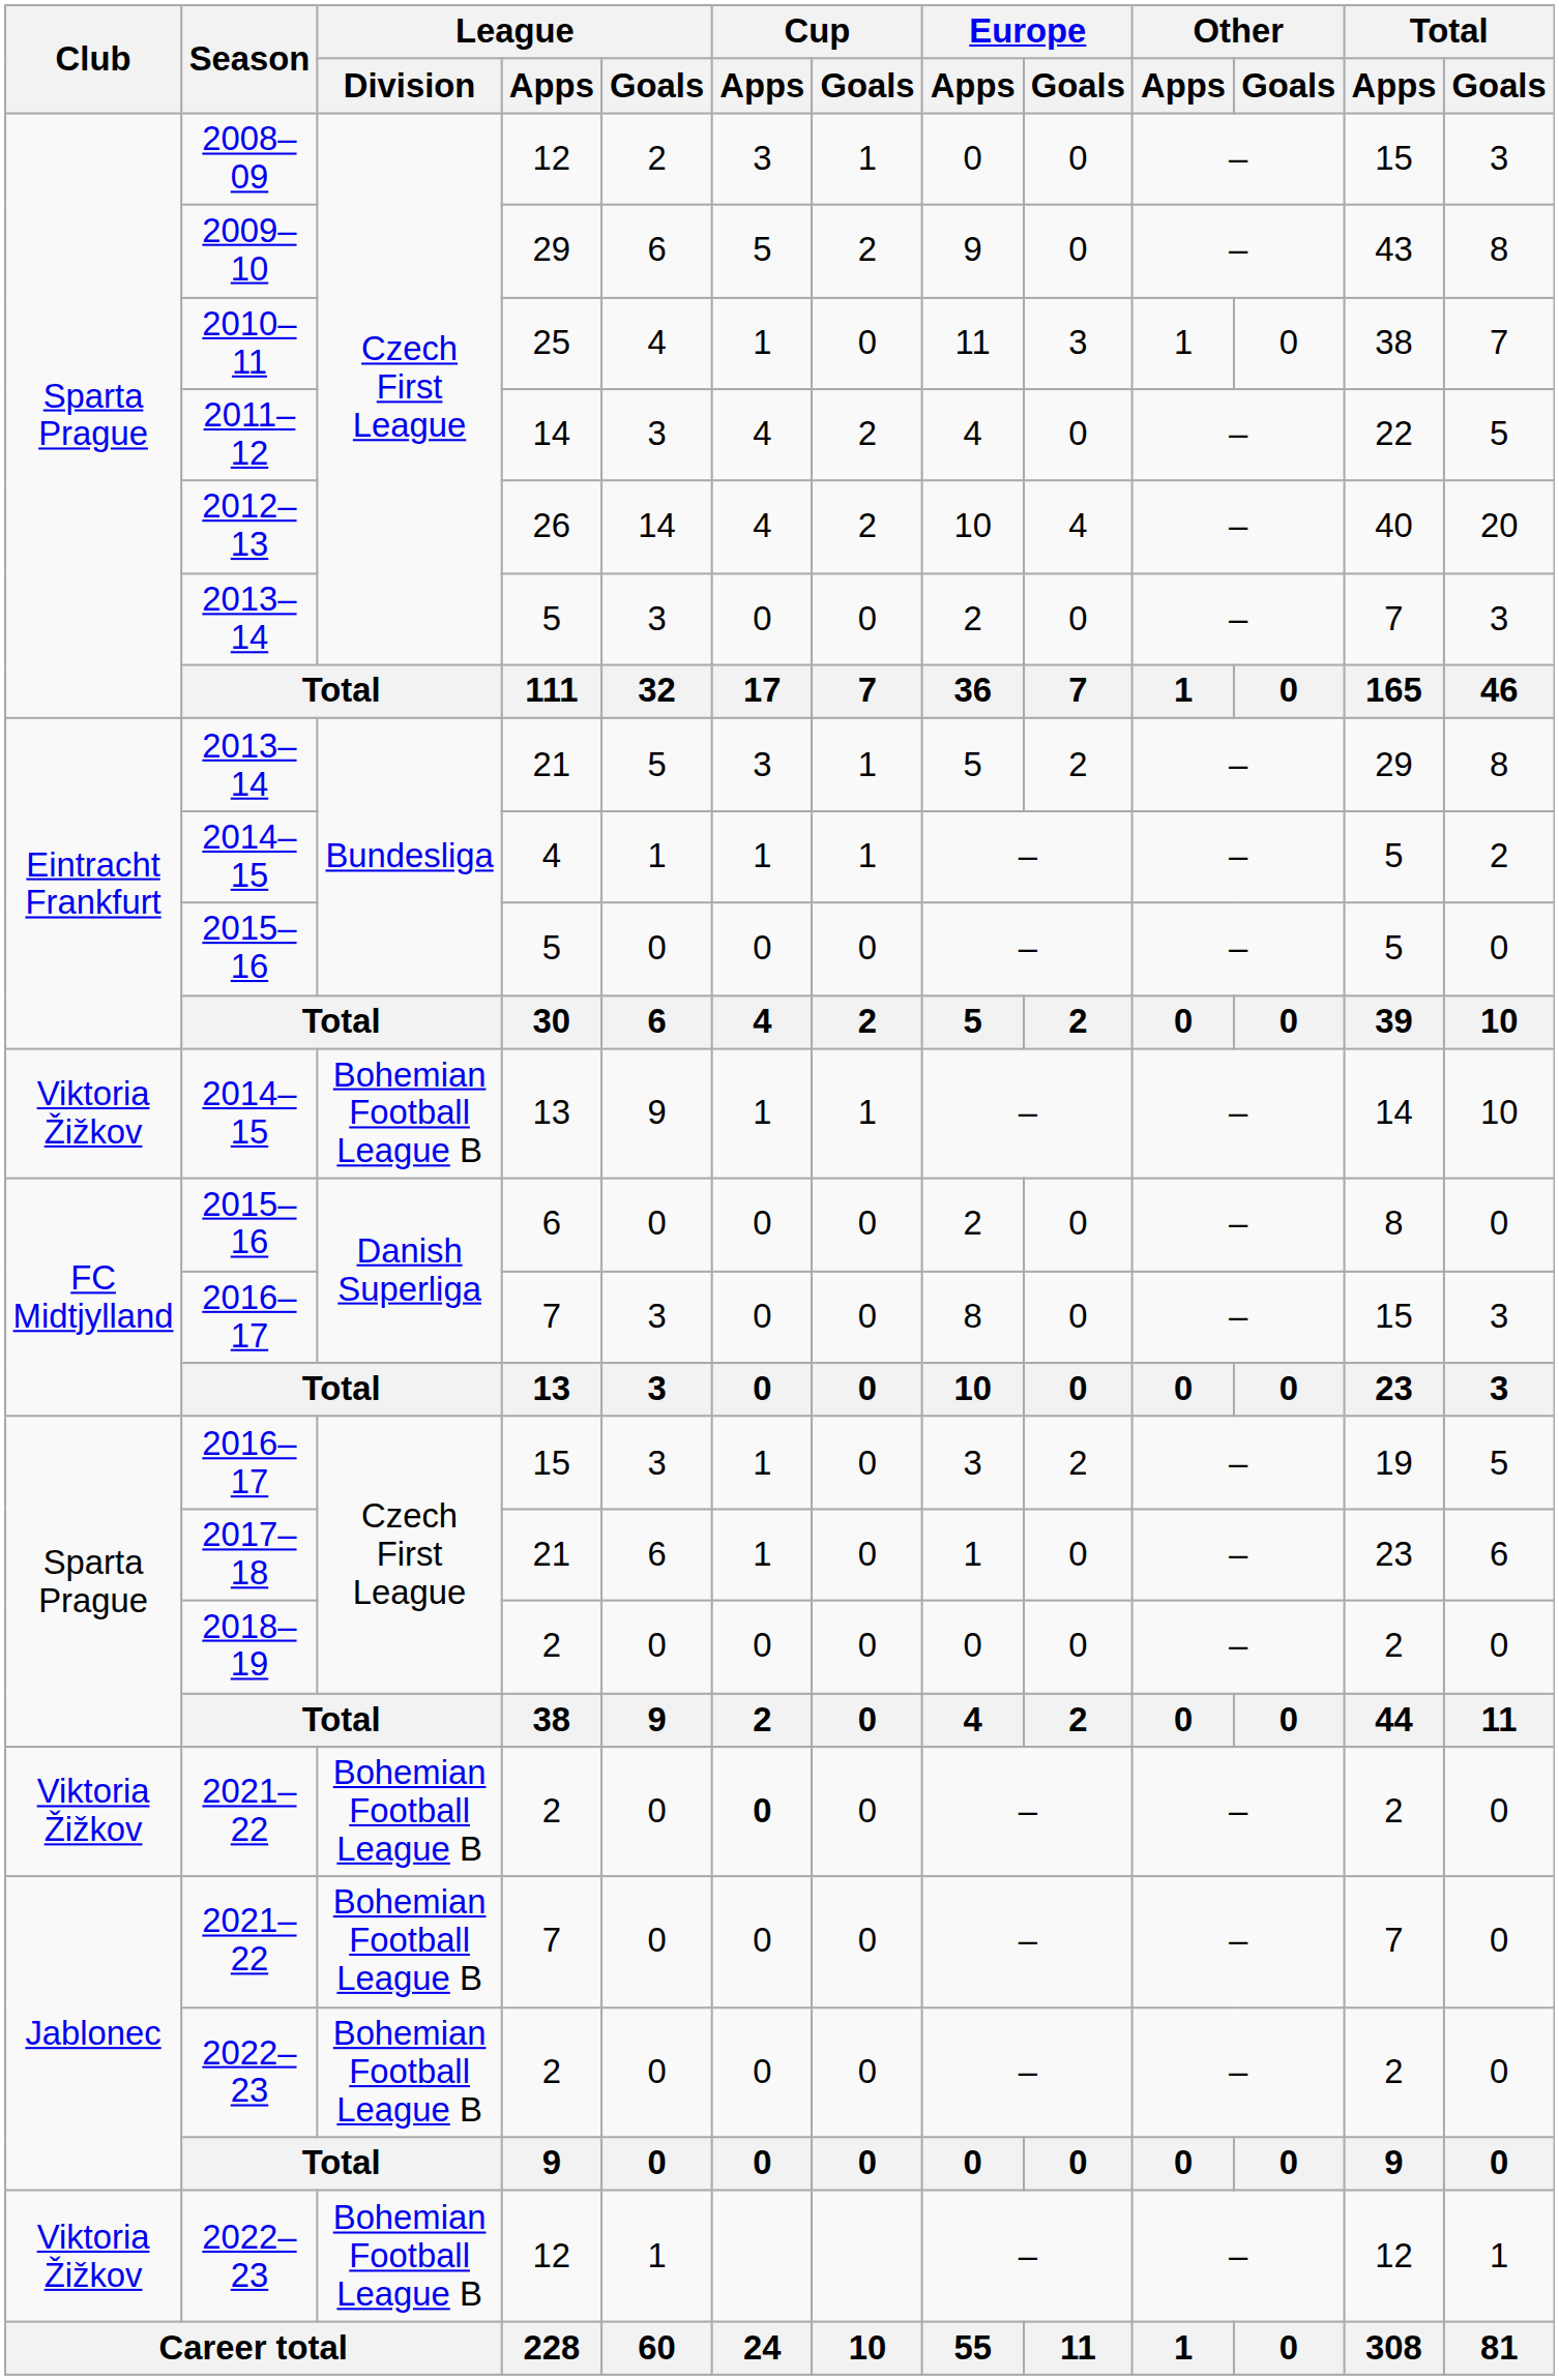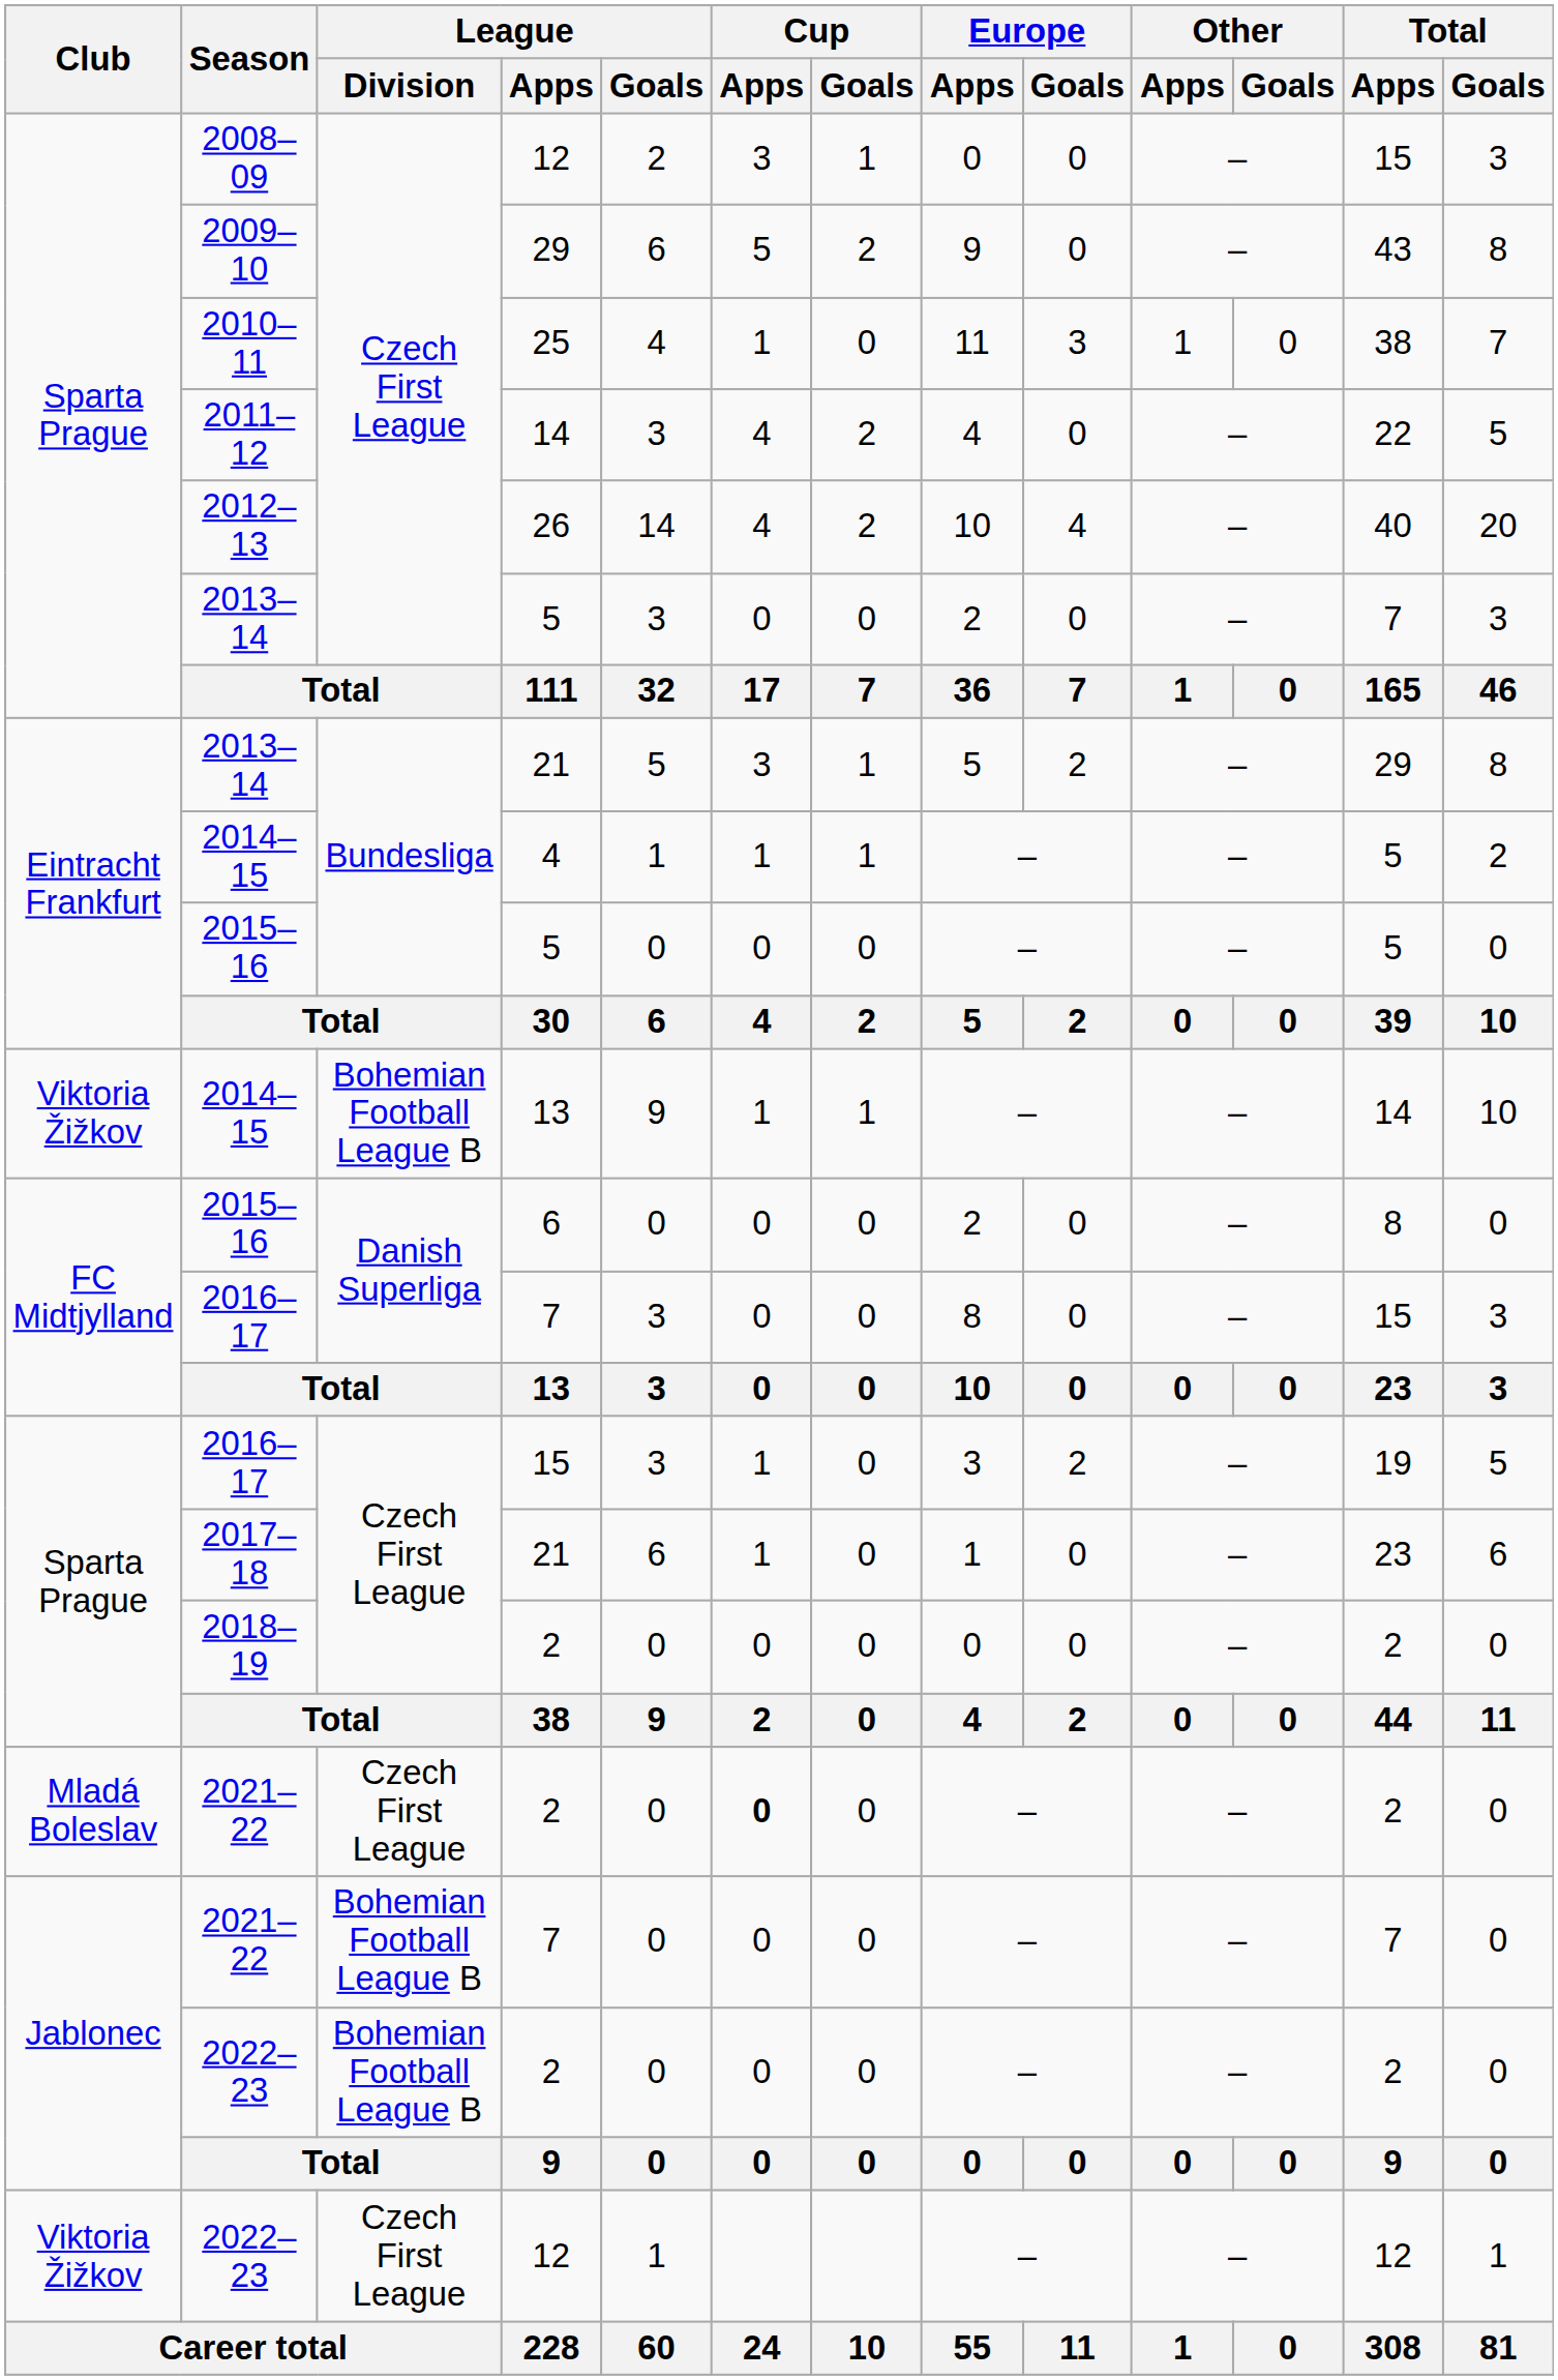 <table class="wikitable" style="text-align:center">
 <tr>
 <th rowspan="2">Club</th>
 <th rowspan="2">Season</th>
 <th colspan="3">League</th>
 <th colspan="2">Cup</th>
 <th colspan="2"><a href='#'>Europe</a></th>
 <th colspan="2">Other</th>
 <th colspan="2">Total</th>
 </tr>
 <tr>
 <th>Division</th>
 <th>Apps</th>
 <th>Goals</th>
 <th>Apps</th>
 <th>Goals</th>
 <th>Apps</th>
 <th>Goals</th>
 <th>Apps</th>
 <th>Goals</th>
 <th>Apps</th>
 <th>Goals</th>
 </tr>
 <tr>
 <td rowspan="7"><a href='#'>Sparta Prague</a></td>
 <td><a href='#'>2008–09</a></td>
 <td rowspan="6"><a href='#'>Czech First League</a></td>
 <td>12</td>
 <td>2</td>
 <td>3</td>
 <td>1</td>
 <td>0</td>
 <td>0</td>
 <td colspan="2">–</td>
 <td>15</td>
 <td>3</td>
 </tr>
 <tr>
 <td><a href='#'>2009–10</a></td>
 <td>29</td>
 <td>6</td>
 <td>5</td>
 <td>2</td>
 <td>9</td>
 <td>0</td>
 <td colspan="2">–</td>
 <td>43</td>
 <td>8</td>
 </tr>
 <tr>
 <td><a href='#'>2010–11</a></td>
 <td>25</td>
 <td>4</td>
 <td>1</td>
 <td>0</td>
 <td>11</td>
 <td>3</td>
 <td>1</td>
 <td>0</td>
 <td>38</td>
 <td>7</td>
 </tr>
 <tr>
 <td><a href='#'>2011–12</a></td>
 <td>14</td>
 <td>3</td>
 <td>4</td>
 <td>2</td>
 <td>4</td>
 <td>0</td>
 <td colspan="2">–</td>
 <td>22</td>
 <td>5</td>
 </tr>
 <tr>
 <td><a href='#'>2012–13</a></td>
 <td>26</td>
 <td>14</td>
 <td>4</td>
 <td>2</td>
 <td>10</td>
 <td>4</td>
 <td colspan="2">–</td>
 <td>40</td>
 <td>20</td>
 </tr>
 <tr>
 <td><a href='#'>2013–14</a></td>
 <td>5</td>
 <td>3</td>
 <td>0</td>
 <td>0</td>
 <td>2</td>
 <td>0</td>
 <td colspan="2">–</td>
 <td>7</td>
 <td>3</td>
 </tr>
 <tr>
 <th colspan="2">Total</th>
 <th>111</th>
 <th>32</th>
 <th>17</th>
 <th>7</th>
 <th>36</th>
 <th>7</th>
 <th>1</th>
 <th>0</th>
 <th>165</th>
 <th>46</th>
 </tr>
 <tr>
 <td rowspan="4"><a href='#'>Eintracht Frankfurt</a></td>
 <td><a href='#'>2013–14</a></td>
 <td rowspan="3"><a href='#'>Bundesliga</a></td>
 <td>21</td>
 <td>5</td>
 <td>3</td>
 <td>1</td>
 <td>5</td>
 <td>2</td>
 <td colspan="2">–</td>
 <td>29</td>
 <td>8</td>
 </tr>
 <tr>
 <td><a href='#'>2014–15</a></td>
 <td>4</td>
 <td>1</td>
 <td>1</td>
 <td>1</td>
 <td colspan="2">–</td>
 <td colspan="2">–</td>
 <td>5</td>
 <td>2</td>
 </tr>
 <tr>
 <td><a href='#'>2015–16</a></td>
 <td>5</td>
 <td>0</td>
 <td>0</td>
 <td>0</td>
 <td colspan="2">–</td>
 <td colspan="2">–</td>
 <td>5</td>
 <td>0</td>
 </tr>
 <tr>
 <th colspan="2">Total</th>
 <th>30</th>
 <th>6</th>
 <th>4</th>
 <th>2</th>
 <th>5</th>
 <th>2</th>
 <th>0</th>
 <th>0</th>
 <th>39</th>
 <th>10</th>
 </tr>
 <tr>
 <td><a href='#'>Viktoria Žižkov</a></td>
 <td><a href='#'>2014–15</a></td>
 <td><a href='#'>Bohemian Football League</a> B</td>
 <td>13</td>
 <td>9</td>
 <td>1</td>
 <td>1</td>
 <td colspan="2">–</td>
 <td colspan="2">–</td>
 <td>14</td>
 <td>10</td>
 </tr>
 <tr>
 <td rowspan="3"><a href='#'>FC Midtjylland</a></td>
 <td><a href='#'>2015–16</a></td>
 <td rowspan="2"><a href='#'>Danish Superliga</a></td>
 <td>6</td>
 <td>0</td>
 <td>0</td>
 <td>0</td>
 <td>2</td>
 <td>0</td>
 <td colspan="2">–</td>
 <td>8</td>
 <td>0</td>
 </tr>
 <tr>
 <td><a href='#'>2016–17</a></td>
 <td>7</td>
 <td>3</td>
 <td>0</td>
 <td>0</td>
 <td>8</td>
 <td>0</td>
 <td colspan="2">–</td>
 <td>15</td>
 <td>3</td>
 </tr>
 <tr>
 <th colspan="2">Total</th>
 <th>13</th>
 <th>3</th>
 <th>0</th>
 <th>0</th>
 <th>10</th>
 <th>0</th>
 <th>0</th>
 <th>0</th>
 <th>23</th>
 <th>3</th>
 </tr>
 <tr>
 <td rowspan="4">Sparta Prague</td>
 <td><a href='#'>2016–17</a></td>
 <td rowspan="3">Czech First League</td>
 <td>15</td>
 <td>3</td>
 <td>1</td>
 <td>0</td>
 <td>3</td>
 <td>2</td>
 <td colspan="2">–</td>
 <td>19</td>
 <td>5</td>
 </tr>
 <tr>
 <td><a href='#'>2017–18</a></td>
 <td>21</td>
 <td>6</td>
 <td>1</td>
 <td>0</td>
 <td>1</td>
 <td>0</td>
 <td colspan="2">–</td>
 <td>23</td>
 <td>6</td>
 </tr>
 <tr>
 <td><a href='#'>2018–19</a></td>
 <td>2</td>
 <td>0</td>
 <td>0</td>
 <td>0</td>
 <td>0</td>
 <td>0</td>
 <td colspan="2">–</td>
 <td>2</td>
 <td>0</td>
 </tr>
 <tr>
 <th colspan="2">Total</th>
 <th>38</th>
 <th>9</th>
 <th>2</th>
 <th>0</th>
 <th>4</th>
 <th>2</th>
 <th>0</th>
 <th>0</th>
 <th>44</th>
 <th>11</th>
 </tr>
 <tr>
-<td><a href='#'>Viktoria Žižkov</a></td>
+<td><a href='#'>Mladá Boleslav</a></td>
 <td><a href='#'>2021–22</a></td>
-<td><a href='#'>Bohemian Football League</a> B</td>
+<td>Czech First League</td>
 <td>2</td>
 <td>0</td>
 <td><strong>0</strong></td>
 <td>0</td>
 <td colspan="2">–</td>
 <td colspan="2">–</td>
 <td>2</td>
 <td>0</td>
 </tr>
 <tr>
 <td rowspan="3"><a href='#'>Jablonec</a></td>
 <td><a href='#'>2021–22</a></td>
 <td><a href='#'>Bohemian Football League</a> B</td>
 <td>7</td>
 <td>0</td>
 <td>0</td>
 <td>0</td>
 <td colspan="2">–</td>
 <td colspan="2">–</td>
 <td>7</td>
 <td>0</td>
 </tr>
 <tr>
 <td><a href='#'>2022–23</a></td>
 <td><a href='#'>Bohemian Football League</a> B</td>
 <td>2</td>
 <td>0</td>
 <td>0</td>
 <td>0</td>
 <td colspan="2">–</td>
 <td colspan="2">–</td>
 <td>2</td>
 <td>0</td>
 </tr>
 <tr>
 <th colspan="2">Total</th>
 <th>9</th>
 <th>0</th>
 <th>0</th>
 <th>0</th>
 <th>0</th>
 <th>0</th>
 <th>0</th>
 <th>0</th>
 <th>9</th>
 <th>0</th>
 </tr>
 <tr>
 <td><a href='#'>Viktoria Žižkov</a></td>
 <td><a href='#'>2022–23</a></td>
-<td><a href='#'>Bohemian Football League</a> B</td>
+<td>Czech First League</td>
 <td>12</td>
 <td>1</td>
 <td></td>
 <td></td>
 <td colspan="2">–</td>
 <td colspan="2">–</td>
 <td>12</td>
 <td>1</td>
 </tr>
 <tr>
 <th colspan="3">Career total</th>
 <th>228</th>
 <th>60</th>
 <th>24</th>
 <th>10</th>
 <th>55</th>
 <th>11</th>
 <th>1</th>
 <th>0</th>
 <th>308</th>
 <th>81</th>
 </tr>
 </table>
